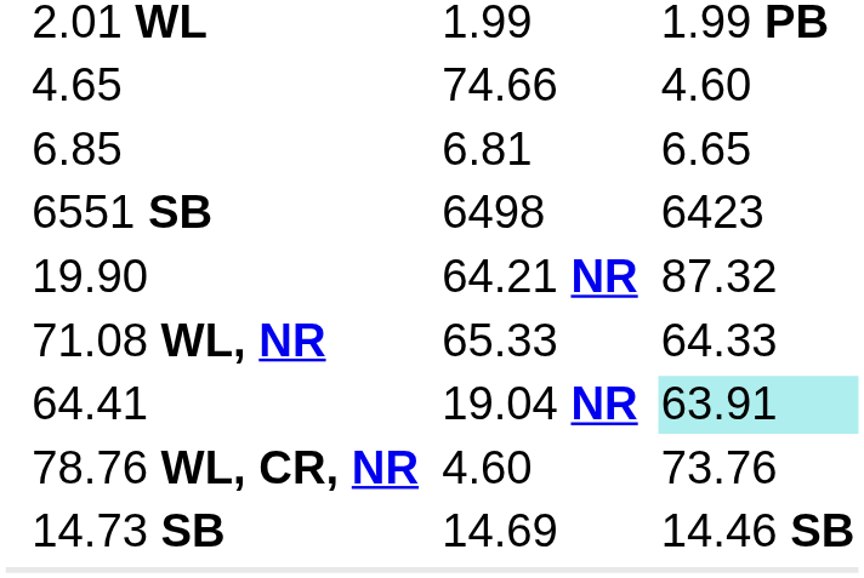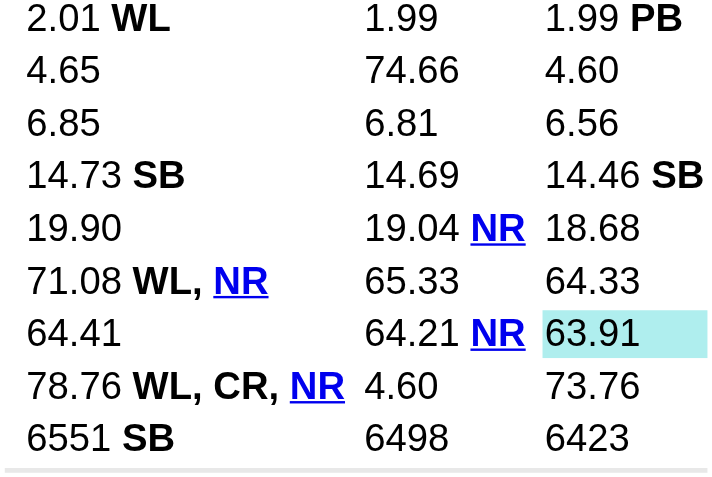 <table>
 <tr>
 <td></td>
 <td></td>
 <td>2.01 <strong>WL</strong></td>
 <td></td>
 <td>1.99</td>
 <td></td>
 <td>1.99 <strong>PB</strong></td>
 </tr>
 <tr>
 <td></td>
 <td></td>
 <td>4.65</td>
 <td></td>
 <td>74.66</td>
 <td></td>
 <td>4.60</td>
 </tr>
 <tr>
 <td></td>
 <td></td>
 <td>6.85</td>
 <td></td>
 <td>6.81</td>
 <td></td>
-<td>6.65</td>
+<td>6.56</td>
 </tr>
 <tr>
 <td></td>
 <td></td>
-<td>6551 <strong>SB</strong></td>
+<td>14.73 <strong>SB</strong></td>
 <td></td>
-<td>6498</td>
+<td>14.69</td>
 <td></td>
-<td>6423</td>
+<td>14.46 <strong>SB</strong></td>
 </tr>
 <tr>
 <td></td>
 <td></td>
 <td>19.90</td>
 <td></td>
-<td>64.21 <strong><a href='#'>NR</a></strong></td>
+<td>19.04 <strong><a href='#'>NR</a></strong></td>
 <td></td>
-<td>87.32</td>
+<td>18.68</td>
 </tr>
 <tr>
 <td></td>
 <td></td>
 <td>71.08 <strong>WL, <a href='#'>NR</a></strong></td>
 <td></td>
 <td>65.33</td>
 <td></td>
 <td>64.33</td>
 </tr>
 <tr>
 <td></td>
 <td></td>
 <td>64.41</td>
 <td></td>
-<td>19.04 <strong><a href='#'>NR</a></strong></td>
+<td>64.21 <strong><a href='#'>NR</a></strong></td>
 <td></td>
 <td style="background: paleturquoise;">63.91</td>
 </tr>
 <tr>
 <td></td>
 <td></td>
 <td>78.76 <strong>WL, CR, <a href='#'>NR</a></strong></td>
 <td></td>
 <td>4.60</td>
 <td></td>
 <td>73.76</td>
 </tr>
 <tr>
 <td></td>
 <td></td>
-<td>14.73 <strong>SB</strong></td>
+<td>6551 <strong>SB</strong></td>
 <td></td>
-<td>14.69</td>
+<td>6498</td>
 <td></td>
-<td>14.46 <strong>SB</strong></td>
+<td>6423</td>
 </tr>
 <tr bgcolor= e8e8e8>
 <td colspan=7></td>
 </tr>
 </table>
